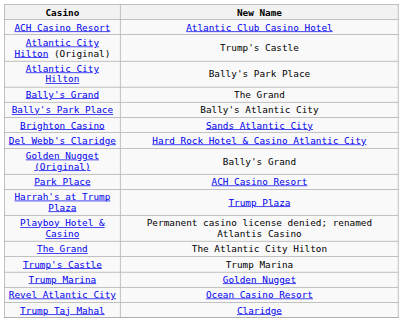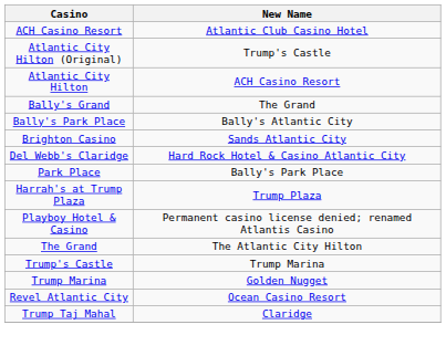 <table class="wikitable sortable" style="text-align:center">
 <tr>
 <th width=155>Casino</th>
 <th width=380>New Name</th>
 </tr>
 <tr>
 <td><a href='#'>ACH Casino Resort</a></td>
 <td><a href='#'>Atlantic Club Casino Hotel</a></td>
 </tr>
 <tr>
 <td><a href='#'>Atlantic City Hilton</a> (Original)</td>
 <td>Trump's Castle</td>
 </tr>
 <tr>
 <td><a href='#'>Atlantic City Hilton</a></td>
-<td>Bally's Park Place</td>
+<td><a href='#'>ACH Casino Resort</a></td>
 </tr>
 <tr>
 <td><a href='#'>Bally's Grand</a></td>
 <td>The Grand</td>
 </tr>
 <tr>
 <td><a href='#'>Bally's Park Place</a></td>
 <td>Bally's Atlantic City</td>
 </tr>
 <tr>
 <td><a href='#'>Brighton Casino</a></td>
 <td><a href='#'>Sands Atlantic City</a></td>
 </tr>
 <tr>
 <td><a href='#'>Del Webb's Claridge</a></td>
 <td><a href='#'>Hard Rock Hotel & Casino Atlantic City</a></td>
 </tr>
 <tr>
-<td><a href='#'>Golden Nugget (Original)</a></td>
-<td>Bally's Grand</td>
-</tr>
-<tr>
 <td><a href='#'>Park Place</a></td>
-<td><a href='#'>ACH Casino Resort</a></td>
+<td>Bally's Park Place</td>
 </tr>
 <tr>
 <td><a href='#'>Harrah's at Trump Plaza</a></td>
 <td><a href='#'>Trump Plaza</a></td>
 </tr>
 <tr>
 <td><a href='#'>Playboy Hotel & Casino</a></td>
 <td>Permanent casino license denied; renamed Atlantis Casino</td>
 </tr>
 <tr>
 <td><a href='#'>The Grand</a></td>
 <td>The Atlantic City Hilton</td>
 </tr>
 <tr>
 <td><a href='#'>Trump's Castle</a></td>
 <td>Trump Marina</td>
 </tr>
 <tr>
 <td><a href='#'>Trump Marina</a></td>
 <td><a href='#'>Golden Nugget</a></td>
 </tr>
 <tr>
 <td><a href='#'>Revel Atlantic City</a></td>
 <td><a href='#'>Ocean Casino Resort</a></td>
 </tr>
 <tr>
 <td><a href='#'>Trump Taj Mahal</a></td>
 <td><a href='#'>Claridge</a></td>
 </tr>
 <tr>
 </tr>
 </table>
